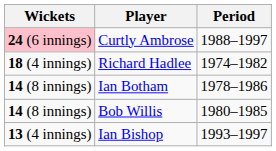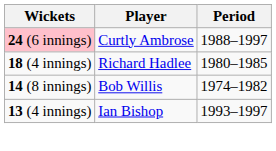 <table class="wikitable">
 <tr>
 <th>Wickets</th>
 <th>Player</th>
 <th>Period</th>
 </tr>
 <tr>
 <td style="background: pink;"><strong>24</strong> (6 innings)</td>
 <td> <a href='#'>Curtly Ambrose</a></td>
 <td>1988–1997</td>
 </tr>
 <tr>
 <td><strong>18</strong> (4 innings)</td>
 <td> <a href='#'>Richard Hadlee</a></td>
-<td>1974–1982</td>
-</tr>
-<tr>
-<td><strong>14</strong> (8 innings)</td>
-<td> <a href='#'>Ian Botham</a></td>
-<td>1978–1986</td>
+<td>1980–1985</td>
 </tr>
 <tr>
 <td><strong>14</strong> (8 innings)</td>
 <td> <a href='#'>Bob Willis</a></td>
-<td>1980–1985</td>
+<td>1974–1982</td>
 </tr>
 <tr>
 <td><strong>13</strong> (4 innings)</td>
 <td> <a href='#'>Ian Bishop</a></td>
 <td>1993–1997</td>
 </tr>
 </table>
